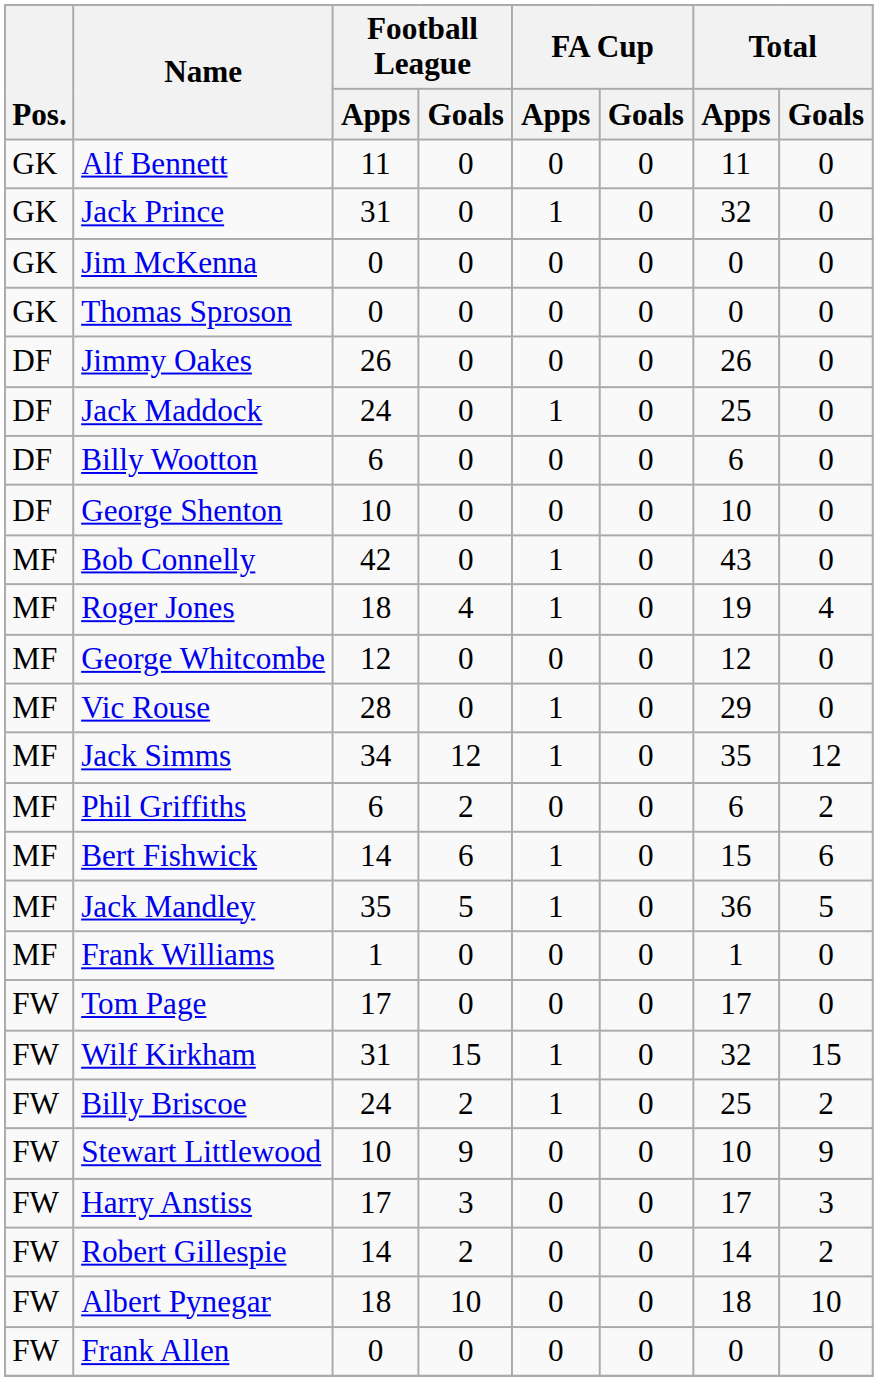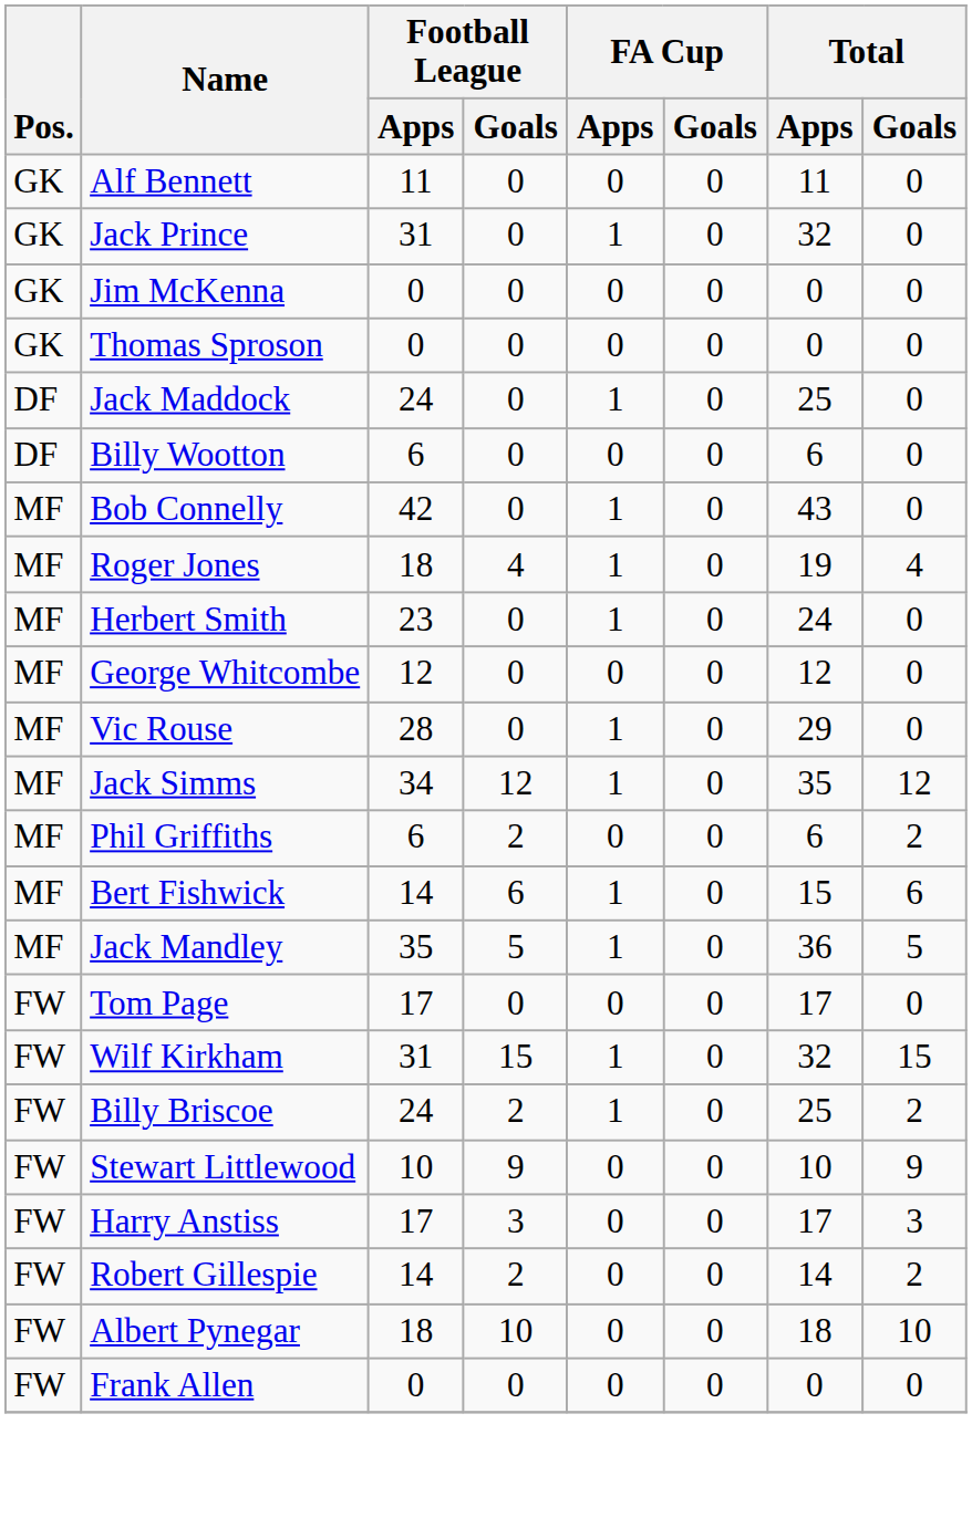 <table class="wikitable" style="text-align:center">
 <tr>
 <th rowspan="2" valign="bottom">Pos.</th>
 <th rowspan="2">Name</th>
 <th colspan="2" width="85">Football League</th>
 <th colspan="2" width="85">FA Cup</th>
 <th colspan="2" width="85">Total</th>
 </tr>
 <tr>
 <th>Apps</th>
 <th>Goals</th>
 <th>Apps</th>
 <th>Goals</th>
 <th>Apps</th>
 <th>Goals</th>
 </tr>
 <tr>
 <td align="left">GK</td>
 <td align="left"> <a href='#'>Alf Bennett</a></td>
 <td>11</td>
 <td>0</td>
 <td>0</td>
 <td>0</td>
 <td>11</td>
 <td>0</td>
 </tr>
 <tr>
 <td align="left">GK</td>
 <td align="left"> <a href='#'>Jack Prince</a></td>
 <td>31</td>
 <td>0</td>
 <td>1</td>
 <td>0</td>
 <td>32</td>
 <td>0</td>
 </tr>
 <tr>
 <td align="left">GK</td>
 <td align="left"> <a href='#'>Jim McKenna</a></td>
 <td>0</td>
 <td>0</td>
 <td>0</td>
 <td>0</td>
 <td>0</td>
 <td>0</td>
 </tr>
 <tr>
 <td align="left">GK</td>
 <td align="left"> <a href='#'>Thomas Sproson</a></td>
 <td>0</td>
 <td>0</td>
 <td>0</td>
 <td>0</td>
 <td>0</td>
 <td>0</td>
 </tr>
 <tr>
 <td align="left">DF</td>
-<td align="left"> <a href='#'>Jimmy Oakes</a></td>
-<td>26</td>
-<td>0</td>
-<td>0</td>
-<td>0</td>
-<td>26</td>
-<td>0</td>
-</tr>
-<tr>
-<td align="left">DF</td>
 <td align="left"> <a href='#'>Jack Maddock</a></td>
 <td>24</td>
 <td>0</td>
 <td>1</td>
 <td>0</td>
 <td>25</td>
 <td>0</td>
 </tr>
 <tr>
 <td align="left">DF</td>
 <td align="left"> <a href='#'>Billy Wootton</a></td>
 <td>6</td>
 <td>0</td>
 <td>0</td>
 <td>0</td>
 <td>6</td>
-<td>0</td>
-</tr>
-<tr>
-<td align="left">DF</td>
-<td align="left"> <a href='#'>George Shenton</a></td>
-<td>10</td>
-<td>0</td>
-<td>0</td>
-<td>0</td>
-<td>10</td>
 <td>0</td>
 </tr>
 <tr>
 <td align="left">MF</td>
 <td align="left"> <a href='#'>Bob Connelly</a></td>
 <td>42</td>
 <td>0</td>
 <td>1</td>
 <td>0</td>
 <td>43</td>
 <td>0</td>
 </tr>
 <tr>
 <td align="left">MF</td>
 <td align="left"> <a href='#'>Roger Jones</a></td>
 <td>18</td>
 <td>4</td>
 <td>1</td>
 <td>0</td>
 <td>19</td>
 <td>4</td>
+</tr>
+<tr>
+<td align="left">MF</td>
+<td align="left"> <a href='#'>Herbert Smith</a></td>
+<td>23</td>
+<td>0</td>
+<td>1</td>
+<td>0</td>
+<td>24</td>
+<td>0</td>
 </tr>
 <tr>
 <td align="left">MF</td>
 <td align="left"> <a href='#'>George Whitcombe</a></td>
 <td>12</td>
 <td>0</td>
 <td>0</td>
 <td>0</td>
 <td>12</td>
 <td>0</td>
 </tr>
 <tr>
 <td align="left">MF</td>
 <td align="left"> <a href='#'>Vic Rouse</a></td>
 <td>28</td>
 <td>0</td>
 <td>1</td>
 <td>0</td>
 <td>29</td>
 <td>0</td>
 </tr>
 <tr>
 <td align="left">MF</td>
 <td align="left"> <a href='#'>Jack Simms</a></td>
 <td>34</td>
 <td>12</td>
 <td>1</td>
 <td>0</td>
 <td>35</td>
 <td>12</td>
 </tr>
 <tr>
 <td align="left">MF</td>
 <td align="left"> <a href='#'>Phil Griffiths</a></td>
 <td>6</td>
 <td>2</td>
 <td>0</td>
 <td>0</td>
 <td>6</td>
 <td>2</td>
 </tr>
 <tr>
 <td align="left">MF</td>
 <td align="left"> <a href='#'>Bert Fishwick</a></td>
 <td>14</td>
 <td>6</td>
 <td>1</td>
 <td>0</td>
 <td>15</td>
 <td>6</td>
 </tr>
 <tr>
 <td align="left">MF</td>
 <td align="left"> <a href='#'>Jack Mandley</a></td>
 <td>35</td>
 <td>5</td>
 <td>1</td>
 <td>0</td>
 <td>36</td>
 <td>5</td>
-</tr>
-<tr>
-<td align="left">MF</td>
-<td align="left"> <a href='#'>Frank Williams</a></td>
-<td>1</td>
-<td>0</td>
-<td>0</td>
-<td>0</td>
-<td>1</td>
-<td>0</td>
 </tr>
 <tr>
 <td align="left">FW</td>
 <td align="left"> <a href='#'>Tom Page</a></td>
 <td>17</td>
 <td>0</td>
 <td>0</td>
 <td>0</td>
 <td>17</td>
 <td>0</td>
 </tr>
 <tr>
 <td align="left">FW</td>
 <td align="left"> <a href='#'>Wilf Kirkham</a></td>
 <td>31</td>
 <td>15</td>
 <td>1</td>
 <td>0</td>
 <td>32</td>
 <td>15</td>
 </tr>
 <tr>
 <td align="left">FW</td>
 <td align="left"> <a href='#'>Billy Briscoe</a></td>
 <td>24</td>
 <td>2</td>
 <td>1</td>
 <td>0</td>
 <td>25</td>
 <td>2</td>
 </tr>
 <tr>
 <td align="left">FW</td>
 <td align="left"> <a href='#'>Stewart Littlewood</a></td>
 <td>10</td>
 <td>9</td>
 <td>0</td>
 <td>0</td>
 <td>10</td>
 <td>9</td>
 </tr>
 <tr>
 <td align="left">FW</td>
 <td align="left"> <a href='#'>Harry Anstiss</a></td>
 <td>17</td>
 <td>3</td>
 <td>0</td>
 <td>0</td>
 <td>17</td>
 <td>3</td>
 </tr>
 <tr>
 <td align="left">FW</td>
 <td align="left"> <a href='#'>Robert Gillespie</a></td>
 <td>14</td>
 <td>2</td>
 <td>0</td>
 <td>0</td>
 <td>14</td>
 <td>2</td>
 </tr>
 <tr>
 <td align="left">FW</td>
 <td align="left"> <a href='#'>Albert Pynegar</a></td>
 <td>18</td>
 <td>10</td>
 <td>0</td>
 <td>0</td>
 <td>18</td>
 <td>10</td>
 </tr>
 <tr>
 <td align="left">FW</td>
 <td align="left"> <a href='#'>Frank Allen</a></td>
 <td>0</td>
 <td>0</td>
 <td>0</td>
 <td>0</td>
 <td>0</td>
 <td>0</td>
 </tr>
 <tr>
 </tr>
 </table>
